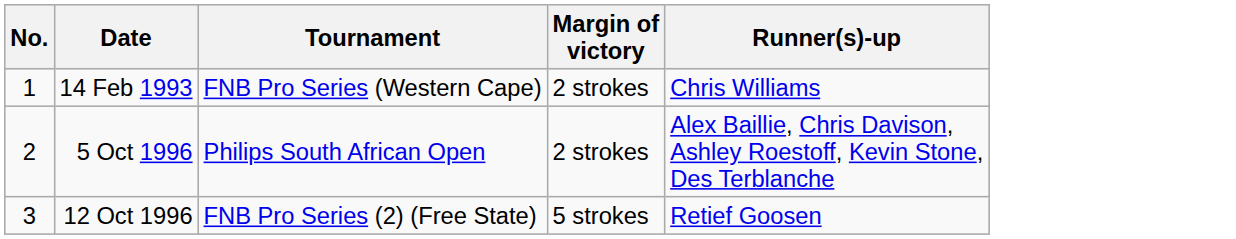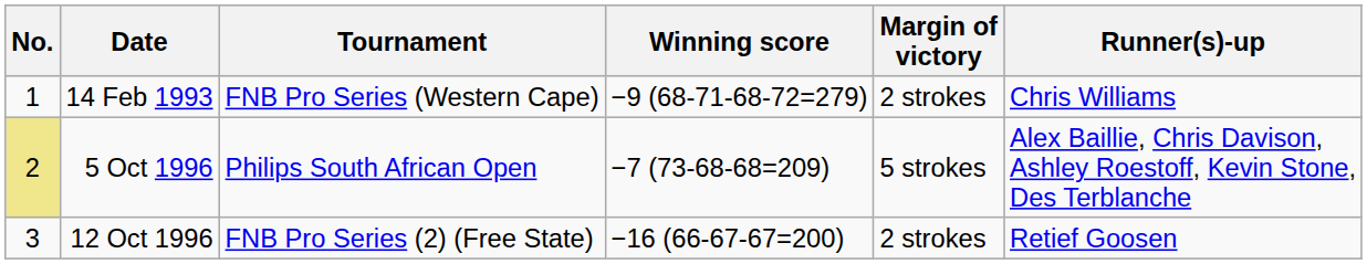 <table class="wikitable" style="font-size:95%;">
 <tr>
 <th>No.</th>
 <th>Date</th>
 <th>Tournament</th>
+<th>Winning score</th>
 <th>Margin of<br>victory</th>
 <th>Runner(s)-up</th>
 </tr>
 <tr>
 <td align=center>1</td>
 <td align=right>14 Feb <a href='#'>1993</a></td>
 <td><a href='#'>FNB Pro Series</a> (Western Cape)</td>
+<td>−9 (68-71-68-72=279)</td>
 <td>2 strokes</td>
 <td> <a href='#'>Chris Williams</a></td>
 </tr>
 <tr>
-<td align=center>2</td>
+<td align=center style="background: khaki;">2</td>
 <td align=right>5 Oct <a href='#'>1996</a></td>
 <td><a href='#'>Philips South African Open</a></td>
-<td>2 strokes</td>
+<td>−7 (73-68-68=209)</td>
+<td>5 strokes</td>
 <td> <a href='#'>Alex Baillie</a>,  <a href='#'>Chris Davison</a>,<br> <a href='#'>Ashley Roestoff</a>,  <a href='#'>Kevin Stone</a>,<br> <a href='#'>Des Terblanche</a></td>
 </tr>
 <tr>
 <td align=center>3</td>
 <td align=right>12 Oct 1996</td>
 <td><a href='#'>FNB Pro Series</a> (2) (Free State)</td>
-<td>5 strokes</td>
+<td>−16 (66-67-67=200)</td>
+<td>2 strokes</td>
 <td> <a href='#'>Retief Goosen</a></td>
 </tr>
 </table>
